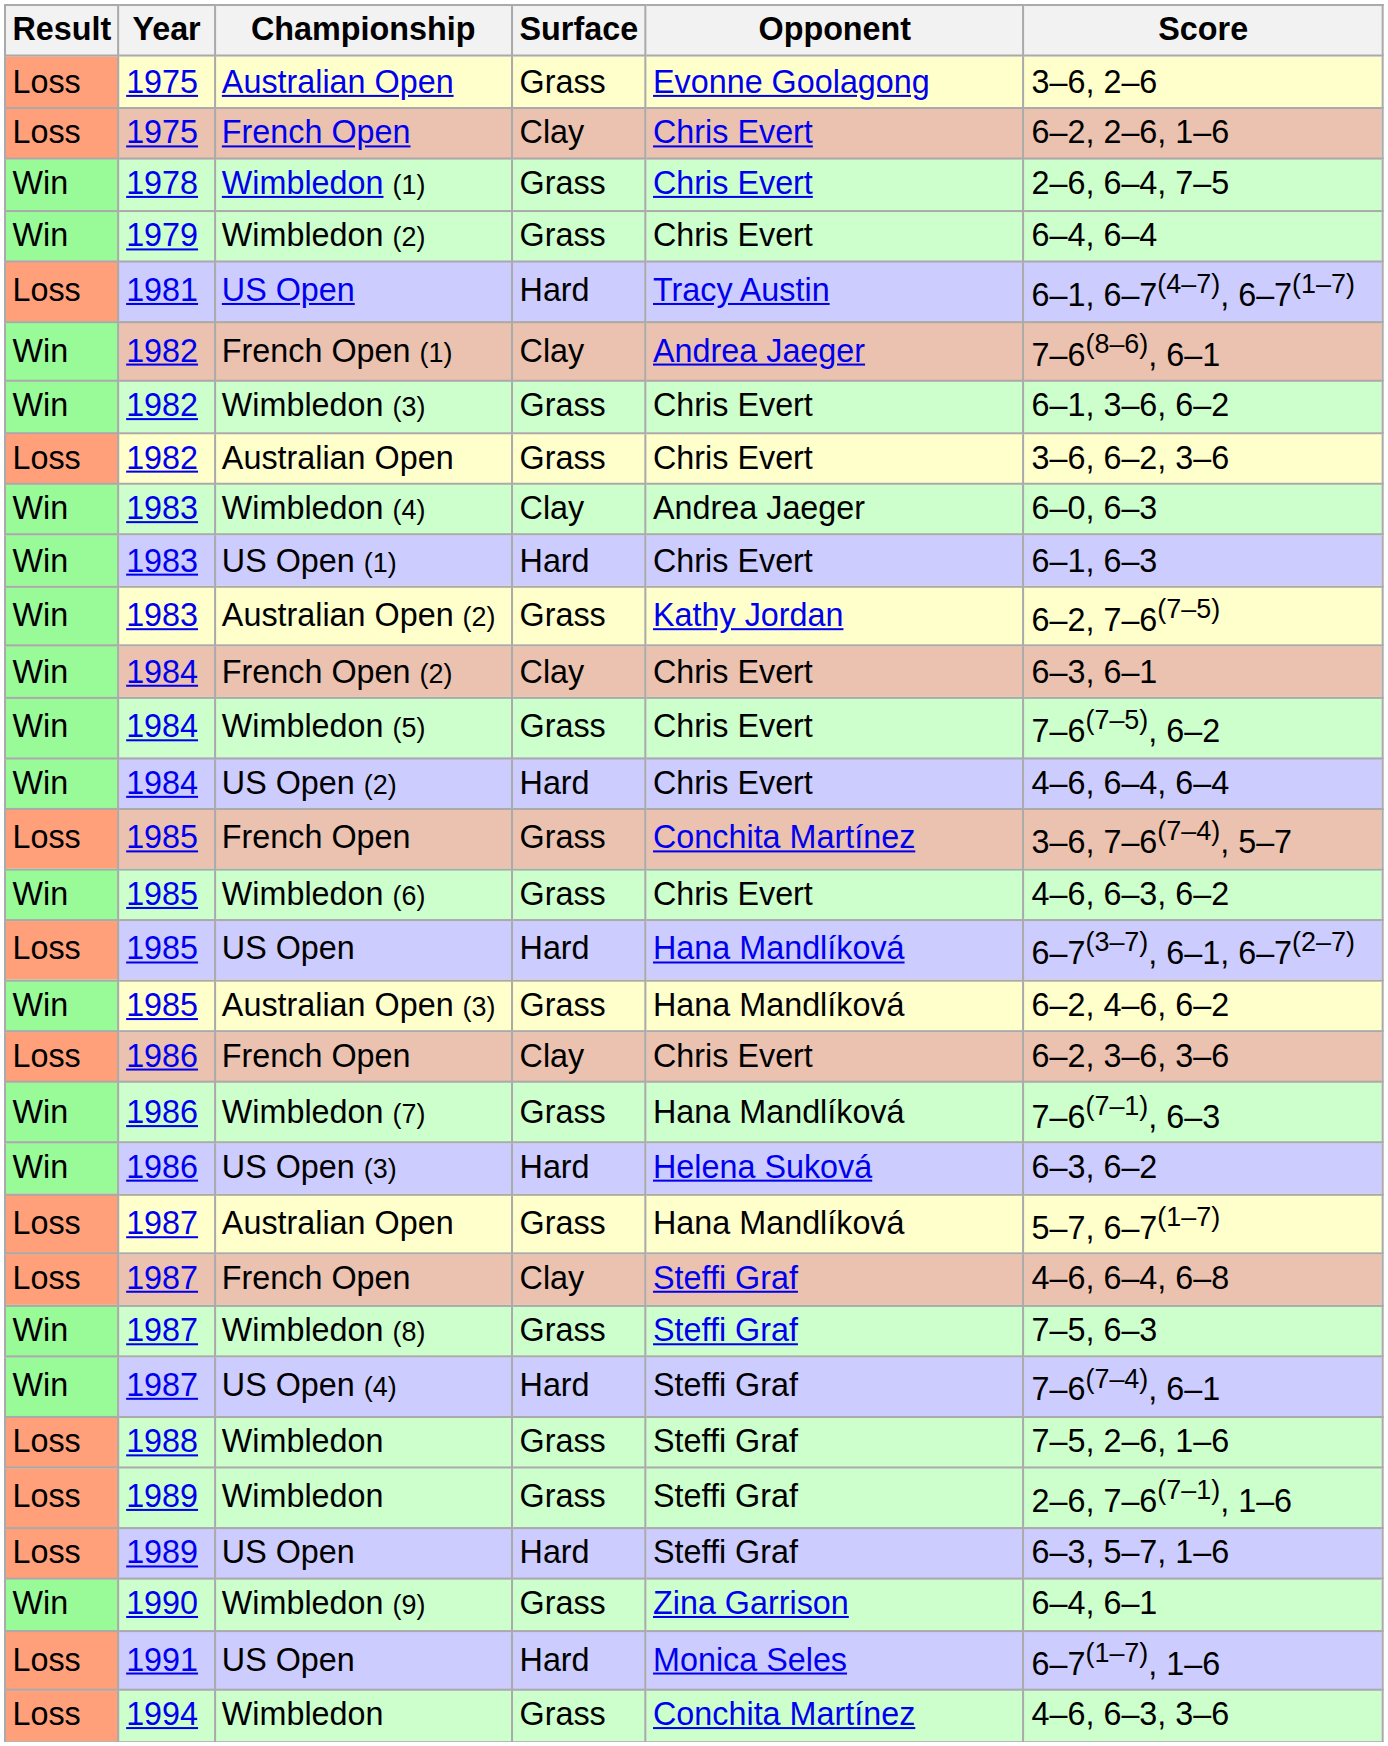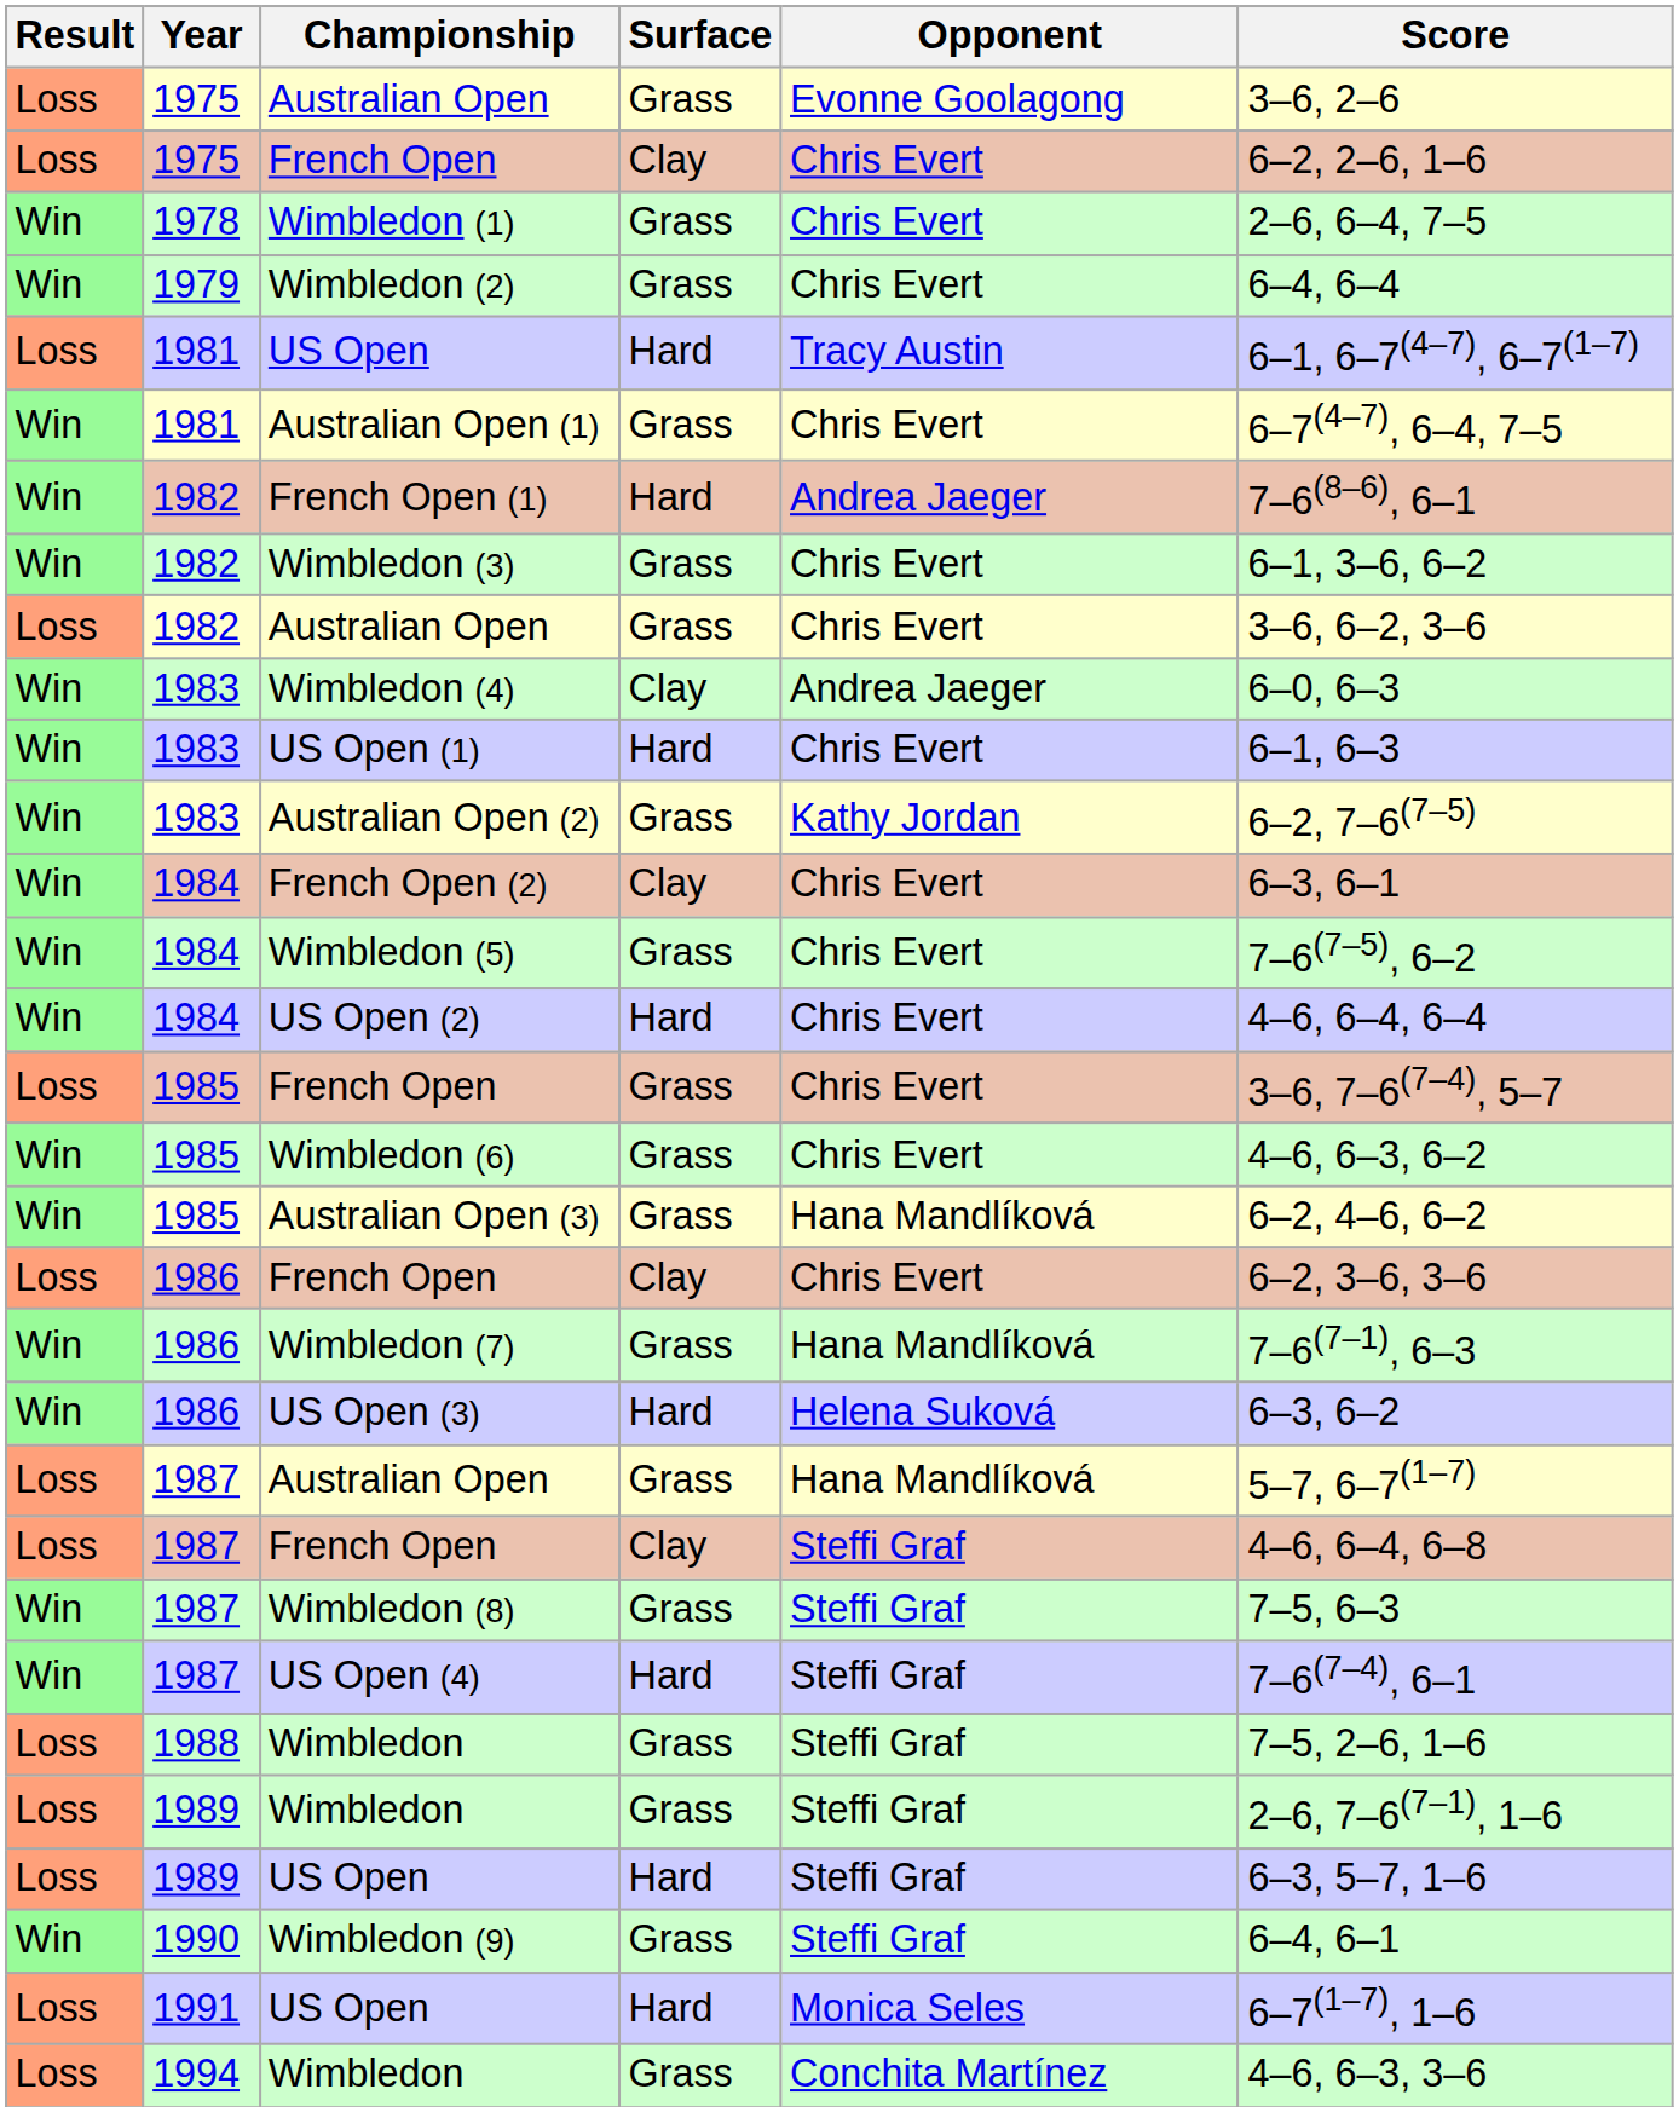 <table class="sortable wikitable">
 <tr>
 <th style="width:40px">Result</th>
 <th style="width:40px">Year</th>
 <th style="width:140px">Championship</th>
 <th style="width:50px">Surface</th>
 <th style="width:180px">Opponent</th>
 <th style="width:170px"  class="unsortable">Score</th>
 </tr>
 <tr style="background:#ffffcc;">
 <td style="background:#ffa07a;">Loss</td>
 <td><a href='#'>1975</a></td>
 <td><a href='#'>Australian Open</a></td>
 <td>Grass</td>
 <td> <a href='#'>Evonne Goolagong</a></td>
 <td>3–6, 2–6</td>
 </tr>
 <tr style="background:#ebc2af;">
 <td style="background:#ffa07a;">Loss</td>
 <td><a href='#'>1975</a></td>
 <td><a href='#'>French Open</a></td>
 <td>Clay</td>
 <td> <a href='#'>Chris Evert</a></td>
 <td>6–2, 2–6, 1–6</td>
 </tr>
 <tr style="background:#ccffcc;">
 <td style="background:#98fb98;">Win</td>
 <td><a href='#'>1978</a></td>
 <td><a href='#'>Wimbledon</a> <small>(1)</small></td>
 <td>Grass</td>
 <td> <a href='#'>Chris Evert</a></td>
 <td>2–6, 6–4, 7–5</td>
 </tr>
 <tr style="background:#ccffcc;">
 <td style="background:#98fb98;">Win</td>
 <td><a href='#'>1979</a></td>
 <td>Wimbledon <small>(2)</small></td>
 <td>Grass</td>
 <td> Chris Evert</td>
 <td>6–4, 6–4</td>
 </tr>
 <tr style="background:#ccccff;">
 <td style="background:#ffa07a;">Loss</td>
 <td><a href='#'>1981</a></td>
 <td><a href='#'>US Open</a></td>
 <td>Hard</td>
 <td> <a href='#'>Tracy Austin</a></td>
 <td>6–1, 6–7<sup>(4–7)</sup>, 6–7<sup>(1–7)</sup></td>
 </tr>
+<tr style="background:#ffffcc;">
+<td style="background:#98fb98;">Win</td>
+<td><a href='#'>1981</a></td>
+<td>Australian Open <small>(1)</small></td>
+<td>Grass</td>
+<td> Chris Evert</td>
+<td>6–7<sup>(4–7)</sup>, 6–4, 7–5</td>
+</tr>
 <tr style="background:#ebc2af;">
 <td style="background:#98fb98;">Win</td>
 <td><a href='#'>1982</a></td>
 <td>French Open <small>(1)</small></td>
-<td>Clay</td>
+<td>Hard</td>
 <td> <a href='#'>Andrea Jaeger</a></td>
 <td>7–6<sup>(8–6)</sup>, 6–1</td>
 </tr>
 <tr style="background:#ccffcc;">
 <td style="background:#98fb98;">Win</td>
 <td><a href='#'>1982</a></td>
 <td>Wimbledon <small>(3)</small></td>
 <td>Grass</td>
 <td> Chris Evert</td>
 <td>6–1, 3–6, 6–2</td>
 </tr>
 <tr style="background:#ffffcc;">
 <td style="background:#ffa07a;">Loss</td>
 <td><a href='#'>1982</a></td>
 <td>Australian Open</td>
 <td>Grass</td>
 <td> Chris Evert</td>
 <td>3–6, 6–2, 3–6</td>
 </tr>
 <tr style="background:#ccffcc;">
 <td style="background:#98fb98;">Win</td>
 <td><a href='#'>1983</a></td>
 <td>Wimbledon <small>(4)</small></td>
 <td>Clay</td>
 <td> Andrea Jaeger</td>
 <td>6–0, 6–3</td>
 </tr>
 <tr style="background:#ccccff;">
 <td style="background:#98fb98;">Win</td>
 <td><a href='#'>1983</a></td>
 <td>US Open <small>(1)</small></td>
 <td>Hard</td>
 <td> Chris Evert</td>
 <td>6–1, 6–3</td>
 </tr>
 <tr style="background:#ffffcc;">
 <td style="background:#98fb98;">Win</td>
 <td><a href='#'>1983</a></td>
 <td>Australian Open <small>(2)</small></td>
 <td>Grass</td>
 <td> <a href='#'>Kathy Jordan</a></td>
 <td>6–2, 7–6<sup>(7–5)</sup></td>
 </tr>
 <tr style="background:#ebc2af;">
 <td style="background:#98fb98;">Win</td>
 <td><a href='#'>1984</a></td>
 <td>French Open <small>(2)</small></td>
 <td>Clay</td>
 <td> Chris Evert</td>
 <td>6–3, 6–1</td>
 </tr>
 <tr style="background:#ccffcc;">
 <td style="background:#98fb98;">Win</td>
 <td><a href='#'>1984</a></td>
 <td>Wimbledon <small>(5)</small></td>
 <td>Grass</td>
 <td> Chris Evert</td>
 <td>7–6<sup>(7–5)</sup>, 6–2</td>
 </tr>
 <tr style="background:#ccccff;">
 <td style="background:#98fb98;">Win</td>
 <td><a href='#'>1984</a></td>
 <td>US Open <small>(2)</small></td>
 <td>Hard</td>
 <td> Chris Evert</td>
 <td>4–6, 6–4, 6–4</td>
 </tr>
 <tr style="background:#ebc2af;">
 <td style="background:#ffa07a;">Loss</td>
 <td><a href='#'>1985</a></td>
 <td>French Open</td>
 <td>Grass</td>
-<td> <a href='#'>Conchita Martínez</a></td>
+<td> Chris Evert</td>
 <td>3–6, 7–6<sup>(7–4)</sup>, 5–7</td>
 </tr>
 <tr style="background:#ccffcc;">
 <td style="background:#98fb98;">Win</td>
 <td><a href='#'>1985</a></td>
 <td>Wimbledon <small>(6)</small></td>
 <td>Grass</td>
 <td> Chris Evert</td>
 <td>4–6, 6–3, 6–2</td>
-</tr>
-<tr style="background:#ccccff;">
-<td style="background:#ffa07a;">Loss</td>
-<td><a href='#'>1985</a></td>
-<td>US Open</td>
-<td>Hard</td>
-<td> <a href='#'>Hana Mandlíková</a></td>
-<td>6–7<sup>(3–7)</sup>, 6–1, 6–7<sup>(2–7)</sup></td>
 </tr>
 <tr style="background:#ffffcc;">
 <td style="background:#98fb98;">Win</td>
 <td><a href='#'>1985</a></td>
 <td>Australian Open <small>(3)</small></td>
 <td>Grass</td>
 <td> Hana Mandlíková</td>
 <td>6–2, 4–6, 6–2</td>
 </tr>
 <tr style="background:#ebc2af;">
 <td style="background:#ffa07a;">Loss</td>
 <td><a href='#'>1986</a></td>
 <td>French Open</td>
 <td>Clay</td>
 <td> Chris Evert</td>
 <td>6–2, 3–6, 3–6</td>
 </tr>
 <tr style="background:#ccffcc;">
 <td style="background:#98fb98;">Win</td>
 <td><a href='#'>1986</a></td>
 <td>Wimbledon <small>(7)</small></td>
 <td>Grass</td>
 <td> Hana Mandlíková</td>
 <td>7–6<sup>(7–1)</sup>, 6–3</td>
 </tr>
 <tr style="background:#ccccff;">
 <td style="background:#98fb98;">Win</td>
 <td><a href='#'>1986</a></td>
 <td>US Open <small>(3)</small></td>
 <td>Hard</td>
 <td> <a href='#'>Helena Suková</a></td>
 <td>6–3, 6–2</td>
 </tr>
 <tr style="background:#ffffcc;">
 <td style="background:#ffa07a;">Loss</td>
 <td><a href='#'>1987</a></td>
 <td>Australian Open</td>
 <td>Grass</td>
 <td> Hana Mandlíková</td>
 <td>5–7, 6–7<sup>(1–7)</sup></td>
 </tr>
 <tr style="background:#ebc2af;">
 <td style="background:#ffa07a;">Loss</td>
 <td><a href='#'>1987</a></td>
 <td>French Open</td>
 <td>Clay</td>
 <td> <a href='#'>Steffi Graf</a></td>
 <td>4–6, 6–4, 6–8</td>
 </tr>
 <tr style="background:#ccffcc;">
 <td style="background:#98fb98;">Win</td>
 <td><a href='#'>1987</a></td>
 <td>Wimbledon <small>(8)</small></td>
 <td>Grass</td>
 <td> <a href='#'>Steffi Graf</a></td>
 <td>7–5, 6–3</td>
 </tr>
 <tr style="background:#ccccff;">
 <td style="background:#98fb98;">Win</td>
 <td><a href='#'>1987</a></td>
 <td>US Open <small>(4)</small></td>
 <td>Hard</td>
 <td> Steffi Graf</td>
 <td>7–6<sup>(7–4)</sup>, 6–1</td>
 </tr>
 <tr style="background:#ccffcc;">
 <td style="background:#ffa07a;">Loss</td>
 <td><a href='#'>1988</a></td>
 <td>Wimbledon</td>
 <td>Grass</td>
 <td> Steffi Graf</td>
 <td>7–5, 2–6, 1–6</td>
 </tr>
 <tr style="background:#ccffcc;">
 <td style="background:#ffa07a;">Loss</td>
 <td><a href='#'>1989</a></td>
 <td>Wimbledon</td>
 <td>Grass</td>
 <td> Steffi Graf</td>
 <td>2–6, 7–6<sup>(7–1)</sup>, 1–6</td>
 </tr>
 <tr style="background:#ccccff;">
 <td style="background:#ffa07a;">Loss</td>
 <td><a href='#'>1989</a></td>
 <td>US Open</td>
 <td>Hard</td>
 <td> Steffi Graf</td>
 <td>6–3, 5–7, 1–6</td>
 </tr>
 <tr style="background:#ccffcc;">
 <td style="background:#98fb98;">Win</td>
 <td><a href='#'>1990</a></td>
 <td>Wimbledon <small>(9)</small></td>
 <td>Grass</td>
-<td> <a href='#'>Zina Garrison</a></td>
+<td> <a href='#'>Steffi Graf</a></td>
 <td>6–4, 6–1</td>
 </tr>
 <tr style="background:#ccccff;">
 <td style="background:#ffa07a;">Loss</td>
 <td><a href='#'>1991</a></td>
 <td>US Open</td>
 <td>Hard</td>
 <td> <a href='#'>Monica Seles</a></td>
 <td>6–7<sup>(1–7)</sup>, 1–6</td>
 </tr>
 <tr style="background:#ccffcc;">
 <td style="background:#ffa07a;">Loss</td>
 <td><a href='#'>1994</a></td>
 <td>Wimbledon</td>
 <td>Grass</td>
 <td> <a href='#'>Conchita Martínez</a></td>
 <td>4–6, 6–3, 3–6</td>
 </tr>
 </table>
